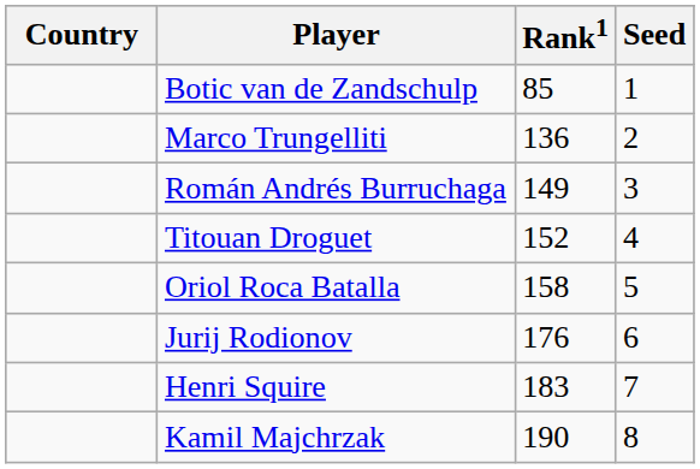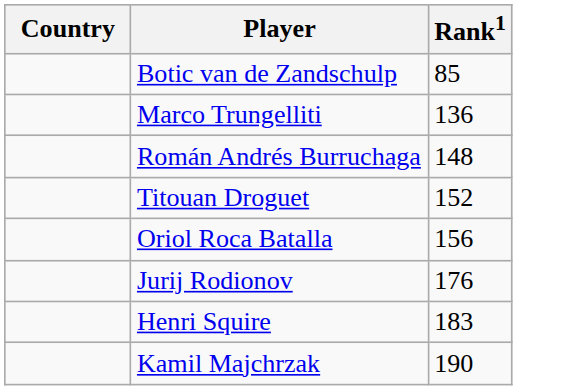 <table class="sortable wikitable">
 <tr>
 <th width="70">Country</th>
 <th width="175">Player</th>
 <th>Rank<sup>1</sup></th>
-<th>Seed</th>
 </tr>
 <tr>
 <td></td>
 <td><a href='#'>Botic van de Zandschulp</a></td>
 <td>85</td>
-<td>1</td>
 </tr>
 <tr>
 <td></td>
 <td><a href='#'>Marco Trungelliti</a></td>
 <td>136</td>
-<td>2</td>
 </tr>
 <tr>
 <td></td>
 <td><a href='#'>Román Andrés Burruchaga</a></td>
-<td>149</td>
-<td>3</td>
+<td>148</td>
 </tr>
 <tr>
 <td></td>
 <td><a href='#'>Titouan Droguet</a></td>
 <td>152</td>
-<td>4</td>
 </tr>
 <tr>
 <td></td>
 <td><a href='#'>Oriol Roca Batalla</a></td>
-<td>158</td>
-<td>5</td>
+<td>156</td>
 </tr>
 <tr>
 <td></td>
 <td><a href='#'>Jurij Rodionov</a></td>
 <td>176</td>
-<td>6</td>
 </tr>
 <tr>
 <td></td>
 <td><a href='#'>Henri Squire</a></td>
 <td>183</td>
-<td>7</td>
 </tr>
 <tr>
 <td></td>
 <td><a href='#'>Kamil Majchrzak</a></td>
 <td>190</td>
-<td>8</td>
 </tr>
 </table>
